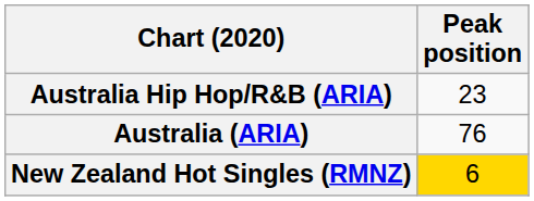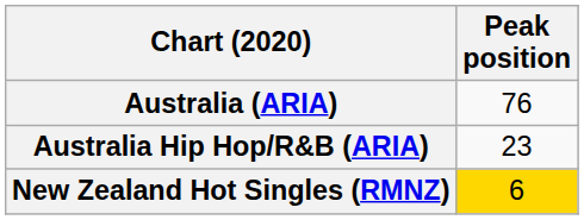 <table class="wikitable sortable plainrowheaders" style="text-align:center">
 <tr>
 <th scope="col">Chart (2020)</th>
 <th scope="col">Peak<br>position</th>
 </tr>
 <tr>
+<th scope="row">Australia (<a href='#'>ARIA</a>)</th>
+<td>76</td>
+</tr>
+<tr>
 <th scope="row">Australia Hip Hop/R&B (<a href='#'>ARIA</a>)</th>
 <td>23</td>
-</tr>
-<tr>
-<th scope="row">Australia (<a href='#'>ARIA</a>)</th>
-<td>76</td>
 </tr>
 <tr>
 <th scope="row">New Zealand Hot Singles (<a href='#'>RMNZ</a>)</th>
 <td style="background: gold;">6</td>
 </tr>
 </table>
